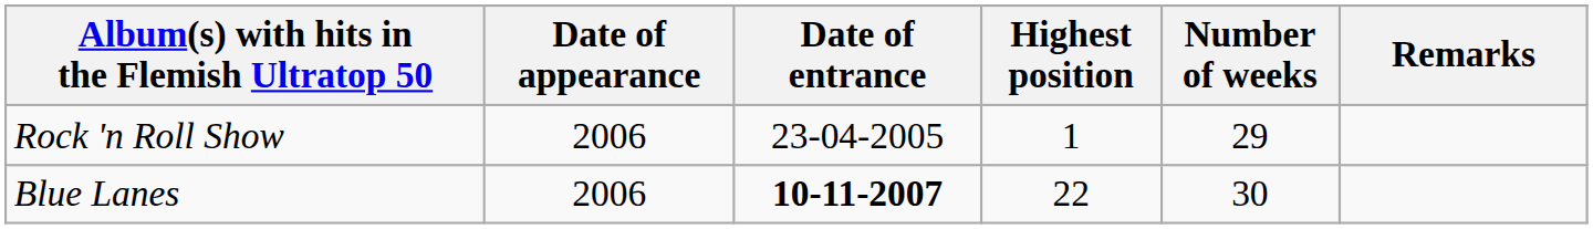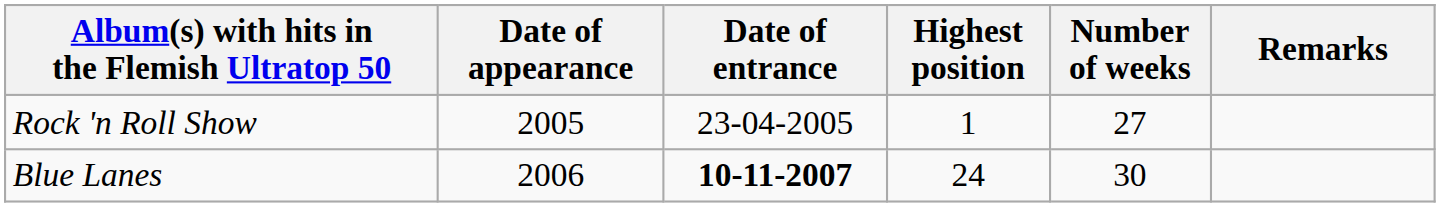 <table class="wikitable" style="text-align: center">
 <tr>
 <th style="width:200px;"><a href='#'>Album</a>(s) with hits in<br> the Flemish <a href='#'>Ultratop 50</a></th>
 <th style="width:100px;">Date of<br>appearance</th>
 <th style="width:100px;">Date of<br>entrance</th>
 <th style="width:70px;">Highest<br>position</th>
 <th style="width:70px;">Number<br>of weeks</th>
 <th style="width:100px;">Remarks</th>
 </tr>
 <tr>
 <td align="left"><em>Rock 'n Roll Show</em></td>
-<td>2006</td>
+<td>2005</td>
 <td>23-04-2005</td>
 <td>1</td>
-<td>29</td>
+<td>27</td>
 <td></td>
 </tr>
 <tr>
 <td align="left"><em>Blue Lanes</em></td>
 <td>2006</td>
 <td><strong>10-11-2007</strong></td>
-<td>22</td>
+<td>24</td>
 <td>30</td>
 <td></td>
 </tr>
 </table>
